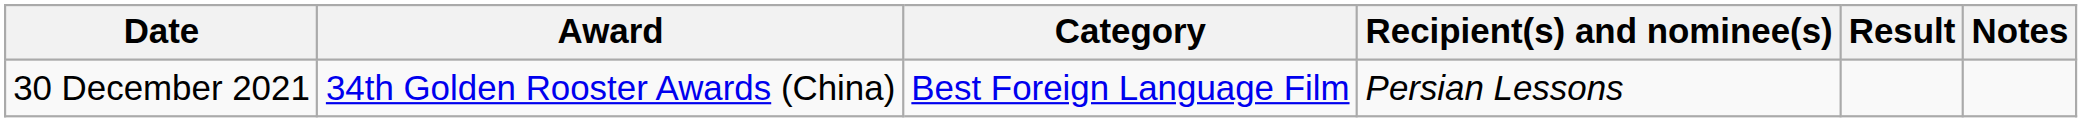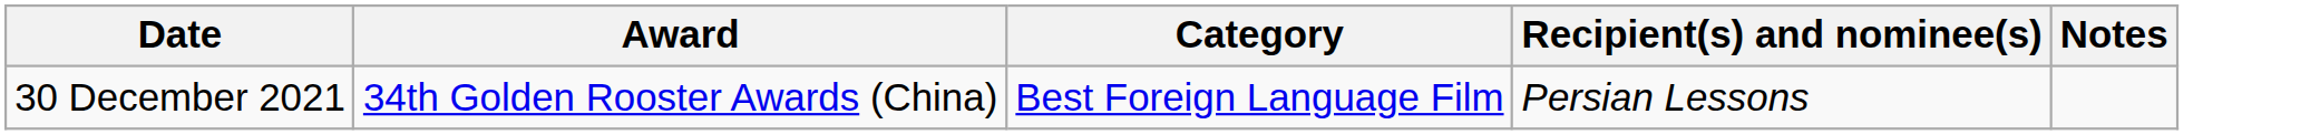 <table class="wikitable">
 <tr>
 <th>Date</th>
 <th>Award</th>
 <th>Category</th>
 <th>Recipient(s) and nominee(s)</th>
-<th>Result</th>
 <th>Notes</th>
 </tr>
 <tr>
 <td>30 December 2021</td>
 <td><a href='#'>34th Golden Rooster Awards</a> (China)</td>
 <td><a href='#'>Best Foreign Language Film</a></td>
 <td><em>Persian Lessons</em></td>
 <td></td>
-<td></td>
 </tr>
 </table>
